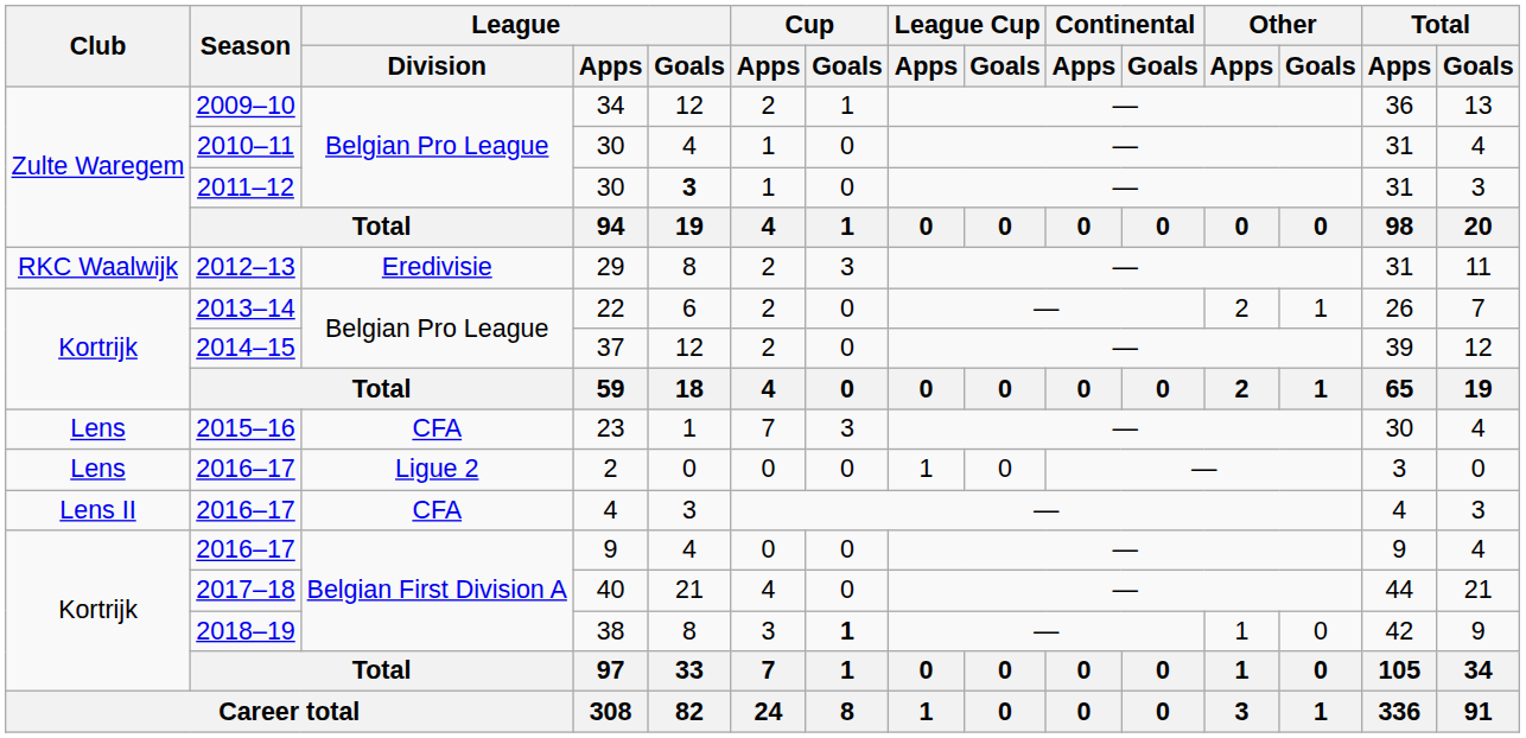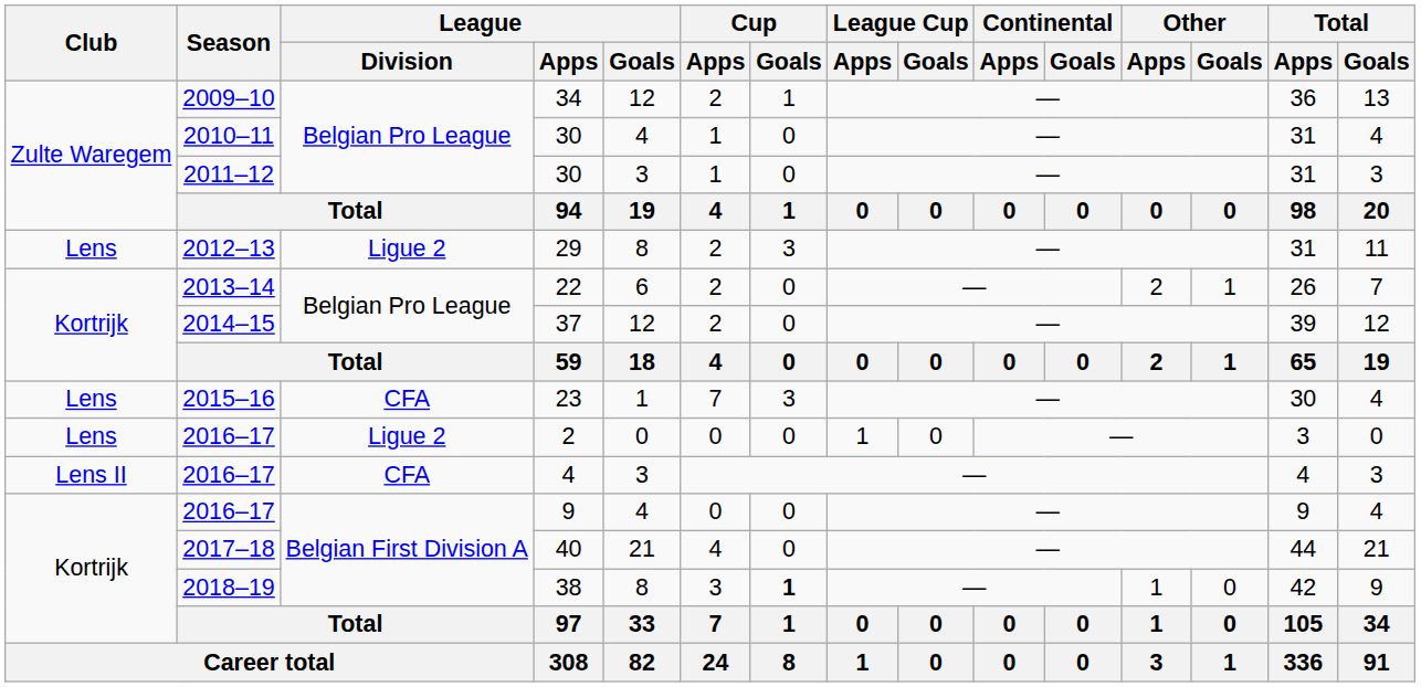 <table class="wikitable" style="text-align:center">
 <tr>
 <th rowspan="2">Club</th>
 <th rowspan="2">Season</th>
 <th colspan="3">League</th>
 <th colspan="2">Cup</th>
 <th colspan="2">League Cup</th>
 <th colspan="2">Continental</th>
 <th colspan="2">Other</th>
 <th colspan="2">Total</th>
 </tr>
 <tr>
 <th>Division</th>
 <th>Apps</th>
 <th>Goals</th>
 <th>Apps</th>
 <th>Goals</th>
 <th>Apps</th>
 <th>Goals</th>
 <th>Apps</th>
 <th>Goals</th>
 <th>Apps</th>
 <th>Goals</th>
 <th>Apps</th>
 <th>Goals</th>
 </tr>
 <tr>
 <td rowspan="4"><a href='#'>Zulte Waregem</a></td>
 <td><a href='#'>2009–10</a></td>
 <td rowspan="3"><a href='#'>Belgian Pro League</a></td>
 <td>34</td>
 <td>12</td>
 <td>2</td>
 <td>1</td>
 <td colspan=6>—</td>
 <td>36</td>
 <td>13</td>
 </tr>
 <tr>
 <td><a href='#'>2010–11</a></td>
 <td>30</td>
 <td>4</td>
 <td>1</td>
 <td>0</td>
 <td colspan=6>—</td>
 <td>31</td>
 <td>4</td>
 </tr>
 <tr>
 <td><a href='#'>2011–12</a></td>
 <td>30</td>
-<td><strong>3</strong></td>
+<td>3</td>
 <td>1</td>
 <td>0</td>
 <td colspan=6>—</td>
 <td>31</td>
 <td>3</td>
 </tr>
 <tr>
 <th colspan="2">Total</th>
 <th>94</th>
 <th>19</th>
 <th>4</th>
 <th>1</th>
 <th>0</th>
 <th>0</th>
 <th>0</th>
 <th>0</th>
 <th>0</th>
 <th>0</th>
 <th>98</th>
 <th>20</th>
 </tr>
 <tr>
-<td><a href='#'>RKC Waalwijk</a></td>
+<td><a href='#'>Lens</a></td>
 <td><a href='#'>2012–13</a></td>
-<td><a href='#'>Eredivisie</a></td>
+<td><a href='#'>Ligue 2</a></td>
 <td>29</td>
 <td>8</td>
 <td>2</td>
 <td>3</td>
 <td colspan=6>—</td>
 <td>31</td>
 <td>11</td>
 </tr>
 <tr>
 <td rowspan="3"><a href='#'>Kortrijk</a></td>
 <td><a href='#'>2013–14</a></td>
 <td rowspan="2">Belgian Pro League</td>
 <td>22</td>
 <td>6</td>
 <td>2</td>
 <td>0</td>
 <td colspan=4>—</td>
 <td>2</td>
 <td>1</td>
 <td>26</td>
 <td>7</td>
 </tr>
 <tr>
 <td><a href='#'>2014–15</a></td>
 <td>37</td>
 <td>12</td>
 <td>2</td>
 <td>0</td>
 <td colspan=6>—</td>
 <td>39</td>
 <td>12</td>
 </tr>
 <tr>
 <th colspan="2">Total</th>
 <th>59</th>
 <th>18</th>
 <th>4</th>
 <th>0</th>
 <th>0</th>
 <th>0</th>
 <th>0</th>
 <th>0</th>
 <th>2</th>
 <th>1</th>
 <th>65</th>
 <th>19</th>
 </tr>
 <tr>
 <td><a href='#'>Lens</a></td>
 <td><a href='#'>2015–16</a></td>
 <td><a href='#'>CFA</a></td>
 <td>23</td>
 <td>1</td>
 <td>7</td>
 <td>3</td>
 <td colspan=6>—</td>
 <td>30</td>
 <td>4</td>
 </tr>
 <tr>
 <td><a href='#'>Lens</a></td>
 <td><a href='#'>2016–17</a></td>
 <td><a href='#'>Ligue 2</a></td>
 <td>2</td>
 <td>0</td>
 <td>0</td>
 <td>0</td>
 <td>1</td>
 <td>0</td>
 <td colspan=4>—</td>
 <td>3</td>
 <td>0</td>
 </tr>
 <tr>
 <td><a href='#'>Lens II</a></td>
 <td><a href='#'>2016–17</a></td>
 <td><a href='#'>CFA</a></td>
 <td>4</td>
 <td>3</td>
 <td colspan=8>—</td>
 <td>4</td>
 <td>3</td>
 </tr>
 <tr>
 <td rowspan="4">Kortrijk</td>
 <td><a href='#'>2016–17</a></td>
 <td rowspan="3"><a href='#'>Belgian First Division A</a></td>
 <td>9</td>
 <td>4</td>
 <td>0</td>
 <td>0</td>
 <td colspan=6>—</td>
 <td>9</td>
 <td>4</td>
 </tr>
 <tr>
 <td><a href='#'>2017–18</a></td>
 <td>40</td>
 <td>21</td>
 <td>4</td>
 <td>0</td>
 <td colspan=6>—</td>
 <td>44</td>
 <td>21</td>
 </tr>
 <tr>
 <td><a href='#'>2018–19</a></td>
 <td>38</td>
 <td>8</td>
 <td>3</td>
 <td><strong>1</strong></td>
 <td colspan=4>—</td>
 <td>1</td>
 <td>0</td>
 <td>42</td>
 <td>9</td>
 </tr>
 <tr>
 <th colspan="2">Total</th>
 <th>97</th>
 <th>33</th>
 <th>7</th>
 <th>1</th>
 <th>0</th>
 <th>0</th>
 <th>0</th>
 <th>0</th>
 <th>1</th>
 <th>0</th>
 <th>105</th>
 <th>34</th>
 </tr>
 <tr>
 <th colspan="3">Career total</th>
 <th>308</th>
 <th>82</th>
 <th>24</th>
 <th>8</th>
 <th>1</th>
 <th>0</th>
 <th>0</th>
 <th>0</th>
 <th>3</th>
 <th>1</th>
 <th>336</th>
 <th>91</th>
 </tr>
 </table>
